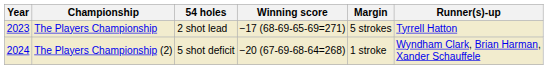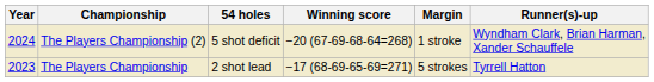 <table class="wikitable">
 <tr>
 <th>Year</th>
 <th>Championship</th>
 <th>54 holes</th>
 <th>Winning score</th>
 <th>Margin</th>
 <th>Runner(s)-up</th>
 </tr>
 <tr style="background:#f2ecce;">
+<td><a href='#'>2024</a></td>
+<td><a href='#'>The Players Championship</a> (2)</td>
+<td>5 shot deficit</td>
+<td>−20 (67-69-68-64=268)</td>
+<td>1 stroke</td>
+<td> <a href='#'>Wyndham Clark</a>,  <a href='#'>Brian Harman</a>,<br> <a href='#'>Xander Schauffele</a></td>
+</tr>
+<tr style="background:#f2ecce;">
 <td><a href='#'>2023</a></td>
 <td><a href='#'>The Players Championship</a></td>
 <td>2 shot lead</td>
 <td>−17 (68-69-65-69=271)</td>
 <td>5 strokes</td>
 <td> <a href='#'>Tyrrell Hatton</a></td>
 </tr>
-<tr style="background:#f2ecce;">
-<td><a href='#'>2024</a></td>
-<td><a href='#'>The Players Championship</a> (2)</td>
-<td>5 shot deficit</td>
-<td>−20 (67-69-68-64=268)</td>
-<td>1 stroke</td>
-<td> <a href='#'>Wyndham Clark</a>,  <a href='#'>Brian Harman</a>,<br> <a href='#'>Xander Schauffele</a></td>
-</tr>
 </table>
